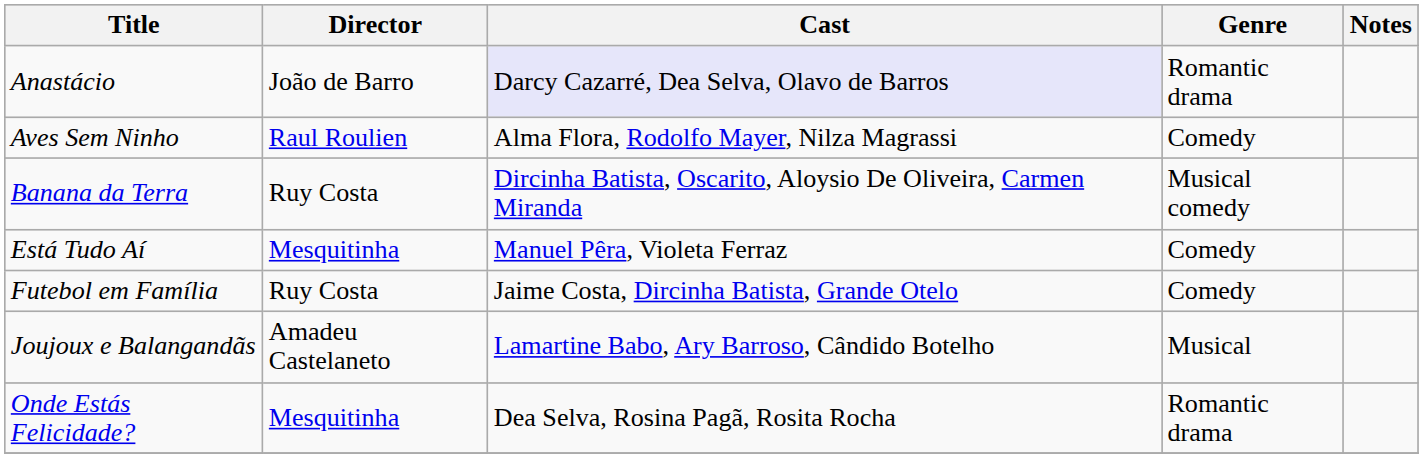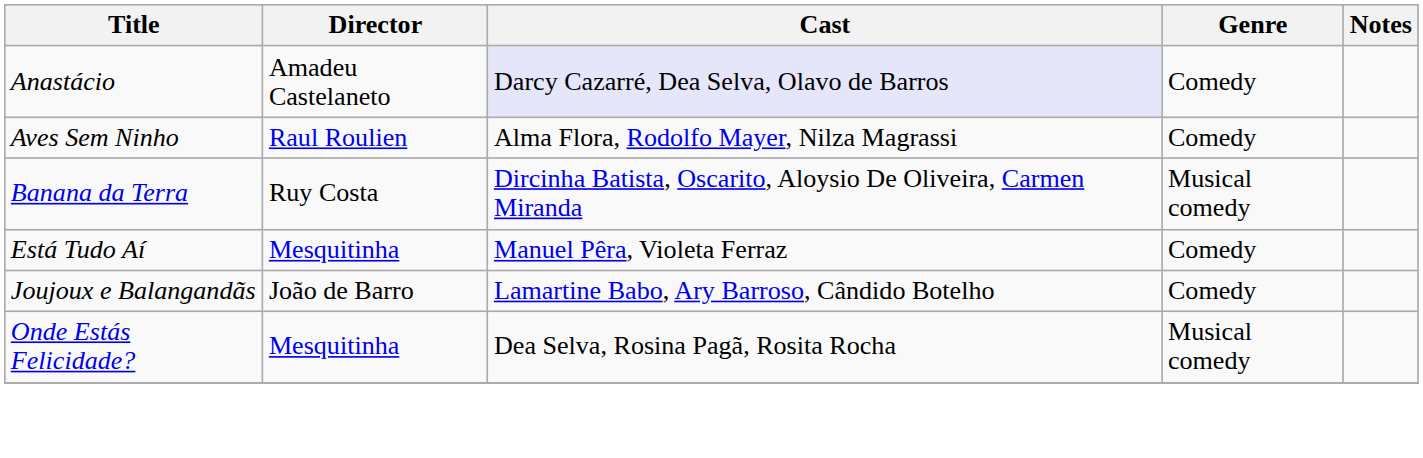 <table class="wikitable">
 <tr>
 <th>Title</th>
 <th>Director</th>
 <th>Cast</th>
 <th>Genre</th>
 <th>Notes</th>
 </tr>
 <tr>
 <td><em>Anastácio</em></td>
-<td>João de Barro</td>
+<td>Amadeu Castelaneto</td>
 <td style="background: lavender;">Darcy Cazarré, Dea Selva, Olavo de Barros</td>
-<td>Romantic drama</td>
+<td>Comedy</td>
 <td></td>
 </tr>
 <tr>
 <td><em>Aves Sem Ninho</em></td>
 <td><a href='#'>Raul Roulien</a></td>
 <td>Alma Flora, <a href='#'>Rodolfo Mayer</a>, Nilza Magrassi</td>
 <td>Comedy</td>
 <td></td>
 </tr>
 <tr>
 <td><em><a href='#'>Banana da Terra</a></em></td>
 <td>Ruy Costa</td>
 <td><a href='#'>Dircinha Batista</a>, <a href='#'>Oscarito</a>, Aloysio De Oliveira, <a href='#'>Carmen Miranda</a></td>
 <td>Musical comedy</td>
 <td></td>
 </tr>
 <tr>
 <td><em>Está Tudo Aí</em></td>
 <td><a href='#'>Mesquitinha</a></td>
 <td><a href='#'>Manuel Pêra</a>, Violeta Ferraz</td>
 <td>Comedy</td>
 <td></td>
 </tr>
 <tr>
-<td><em>Futebol em Família</em></td>
-<td>Ruy Costa</td>
-<td>Jaime Costa, <a href='#'>Dircinha Batista</a>, <a href='#'>Grande Otelo</a></td>
+<td><em>Joujoux e Balangandãs</em></td>
+<td>João de Barro</td>
+<td><a href='#'>Lamartine Babo</a>, <a href='#'>Ary Barroso</a>, Cândido Botelho</td>
 <td>Comedy</td>
-<td></td>
-</tr>
-<tr>
-<td><em>Joujoux e Balangandãs</em></td>
-<td>Amadeu Castelaneto</td>
-<td><a href='#'>Lamartine Babo</a>, <a href='#'>Ary Barroso</a>, Cândido Botelho</td>
-<td>Musical</td>
 <td></td>
 </tr>
 <tr>
 <td><em><a href='#'>Onde Estás Felicidade?</a></em></td>
 <td><a href='#'>Mesquitinha</a></td>
 <td>Dea Selva, Rosina Pagã, Rosita Rocha</td>
-<td>Romantic drama</td>
+<td>Musical comedy</td>
 <td></td>
 </tr>
 <tr>
 </tr>
 </table>
